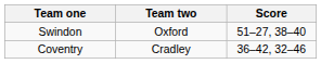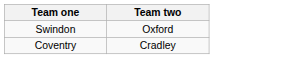 <table class="wikitable" style="text-align: center">
 <tr>
 <th width=150>Team one</th>
 <th width=150>Team two</th>
-<th width=120>Score</th>
 </tr>
 <tr>
 <td>Swindon</td>
 <td>Oxford</td>
-<td>51–27, 38–40</td>
 </tr>
 <tr>
 <td>Coventry</td>
 <td>Cradley</td>
-<td>36–42, 32–46</td>
 </tr>
 </table>
